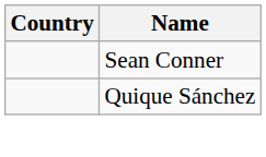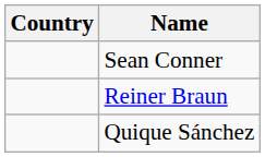 <table class="wikitable">
 <tr>
 <th>Country</th>
 <th>Name</th>
 </tr>
 <tr>
 <td></td>
 <td>Sean Conner</td>
 </tr>
 <tr>
 <td></td>
+<td><a href='#'>Reiner Braun</a></td>
+</tr>
+<tr>
+<td></td>
 <td>Quique Sánchez</td>
 </tr>
 </table>
